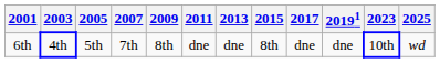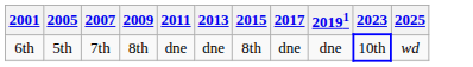 <table class="wikitable" style="text-align:center; font-size:90%">
 <tr>
 <th><a href='#'>2001</a></th>
-<th><a href='#'>2003</a></th>
 <th><a href='#'>2005</a></th>
 <th><a href='#'>2007</a></th>
 <th><a href='#'>2009</a></th>
 <th><a href='#'>2011</a></th>
 <th><a href='#'>2013</a></th>
 <th><a href='#'>2015</a></th>
 <th><a href='#'>2017</a></th>
 <th><a href='#'>2019<sup>1</sup></a></th>
 <th><a href='#'>2023</a></th>
 <th><a href='#'>2025</a></th>
 </tr>
 <tr>
 <td>6th</td>
-<td style="border: 2px solid blue">4th</td>
 <td>5th</td>
 <td>7th</td>
 <td>8th</td>
 <td>dne</td>
 <td>dne</td>
 <td>8th</td>
 <td>dne</td>
 <td>dne</td>
 <td style="border: 2px solid blue">10th</td>
 <td><em>wd</em></td>
 </tr>
 </table>
